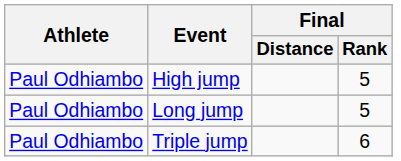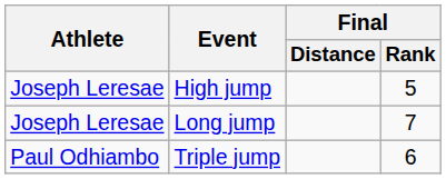 <table class=wikitable style=font-size:90%>
 <tr>
 <th rowspan=2>Athlete</th>
 <th rowspan=2>Event</th>
 <th colspan=2>Final</th>
 </tr>
 <tr style=font-size:95%>
 <th>Distance</th>
 <th>Rank</th>
 </tr>
 <tr align=center>
-<td align=left><a href='#'>Paul Odhiambo</a></td>
+<td align=left><a href='#'>Joseph Leresae</a></td>
 <td align=left><a href='#'>High jump</a></td>
 <td></td>
 <td>5</td>
 </tr>
 <tr align=center>
-<td align=left><a href='#'>Paul Odhiambo</a></td>
+<td align=left><a href='#'>Joseph Leresae</a></td>
 <td align=left><a href='#'>Long jump</a></td>
 <td></td>
-<td>5</td>
+<td>7</td>
 </tr>
 <tr align=center>
 <td align=left><a href='#'>Paul Odhiambo</a></td>
 <td align=left><a href='#'>Triple jump</a></td>
 <td></td>
 <td>6</td>
 </tr>
 </table>
